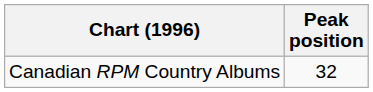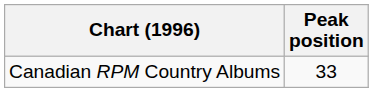 <table class="wikitable">
 <tr>
 <th>Chart (1996)</th>
 <th>Peak<br>position</th>
 </tr>
 <tr>
 <td>Canadian <em>RPM</em> Country Albums</td>
-<td align="center">32</td>
+<td align="center">33</td>
 </tr>
 </table>
